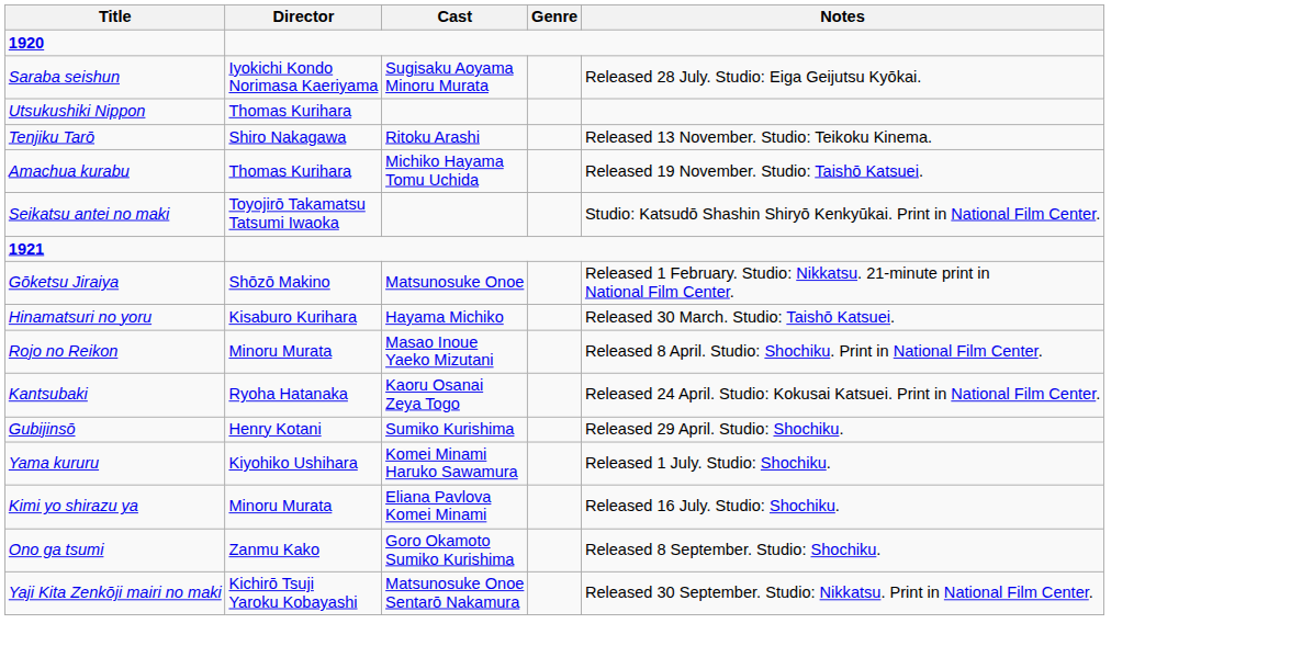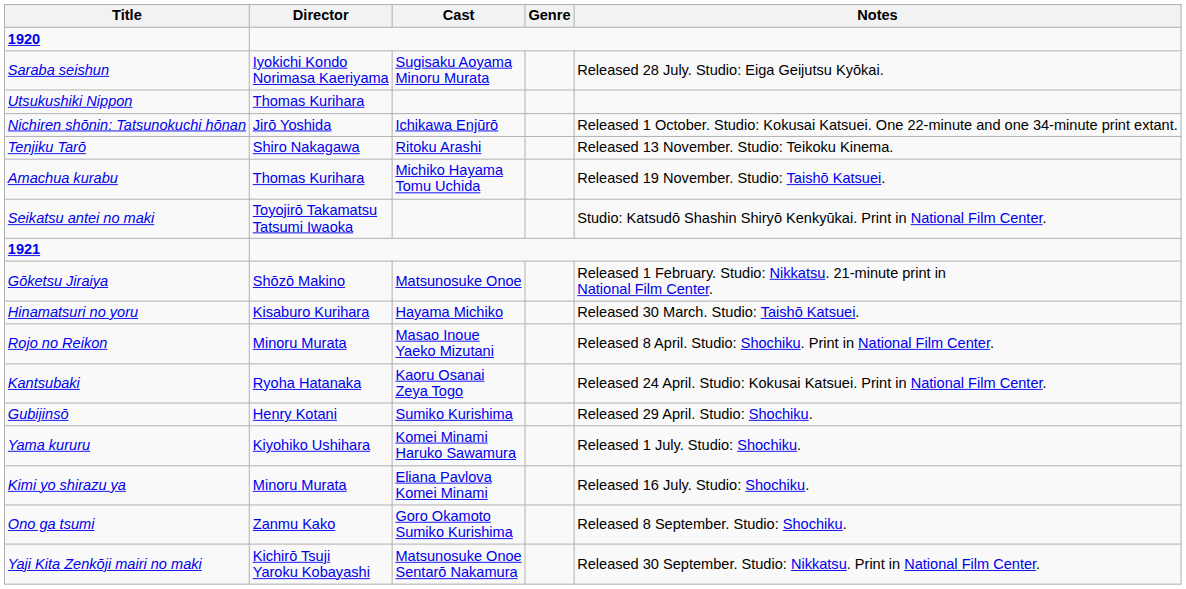 <table class="wikitable">
 <tr>
 <th>Title</th>
 <th>Director</th>
 <th>Cast</th>
 <th>Genre</th>
 <th>Notes</th>
 </tr>
 <tr>
 <td><strong><a href='#'>1920</a></strong></td>
 </tr>
 <tr>
 <td><em><a href='#'>Saraba seishun</a></em></td>
 <td><a href='#'>Iyokichi Kondo</a><br><a href='#'>Norimasa Kaeriyama</a></td>
 <td><a href='#'>Sugisaku Aoyama</a><br><a href='#'>Minoru Murata</a></td>
 <td></td>
 <td>Released 28 July. Studio: Eiga Geijutsu Kyōkai.</td>
 </tr>
 <tr>
 <td><em><a href='#'>Utsukushiki Nippon</a></em></td>
 <td><a href='#'>Thomas Kurihara</a></td>
 <td></td>
 <td></td>
 <td></td>
+</tr>
+<tr>
+<td><em><a href='#'>Nichiren shōnin: Tatsunokuchi hōnan</a></em></td>
+<td><a href='#'>Jirō Yoshida</a></td>
+<td><a href='#'>Ichikawa Enjūrō</a></td>
+<td></td>
+<td>Released 1 October. Studio: Kokusai Katsuei. One 22-minute and one 34-minute print extant.</td>
 </tr>
 <tr>
 <td><em><a href='#'>Tenjiku Tarō</a></em></td>
 <td><a href='#'>Shiro Nakagawa</a></td>
 <td><a href='#'>Ritoku Arashi</a></td>
 <td></td>
 <td>Released 13 November. Studio: Teikoku Kinema.</td>
 </tr>
 <tr>
 <td><em><a href='#'>Amachua kurabu</a></em></td>
 <td><a href='#'>Thomas Kurihara</a></td>
 <td><a href='#'>Michiko Hayama</a><br><a href='#'>Tomu Uchida</a></td>
 <td></td>
 <td>Released 19 November. Studio: <a href='#'>Taishō Katsuei</a>.</td>
 </tr>
 <tr>
 <td><em><a href='#'>Seikatsu antei no maki</a></em></td>
 <td><a href='#'>Toyojirō Takamatsu</a><br><a href='#'>Tatsumi Iwaoka</a></td>
 <td></td>
 <td></td>
 <td>Studio: Katsudō Shashin Shiryō Kenkyūkai. Print in <a href='#'>National Film Center</a>.</td>
 </tr>
 <tr>
 <td><strong><a href='#'>1921</a></strong></td>
 </tr>
 <tr>
 <td><em><a href='#'> Gōketsu Jiraiya</a></em></td>
 <td><a href='#'>Shōzō Makino</a></td>
 <td><a href='#'>Matsunosuke Onoe</a></td>
 <td></td>
 <td>Released 1 February. Studio: <a href='#'>Nikkatsu</a>. 21-minute print in<br><a href='#'>National Film Center</a>.</td>
 </tr>
 <tr>
 <td><em><a href='#'>Hinamatsuri no yoru</a></em></td>
 <td><a href='#'>Kisaburo Kurihara</a></td>
 <td><a href='#'>Hayama Michiko</a></td>
 <td></td>
 <td>Released 30 March. Studio: <a href='#'>Taishō Katsuei</a>.</td>
 </tr>
 <tr>
 <td><em><a href='#'>Rojo no Reikon</a></em></td>
 <td><a href='#'>Minoru Murata</a></td>
 <td><a href='#'>Masao Inoue</a><br><a href='#'>Yaeko Mizutani</a></td>
 <td></td>
 <td>Released 8 April. Studio: <a href='#'>Shochiku</a>. Print in <a href='#'>National Film Center</a>.</td>
 </tr>
 <tr>
 <td><em><a href='#'>Kantsubaki</a></em></td>
 <td><a href='#'>Ryoha Hatanaka</a></td>
 <td><a href='#'>Kaoru Osanai</a><br><a href='#'>Zeya Togo</a></td>
 <td></td>
 <td>Released 24 April. Studio: Kokusai Katsuei. Print in <a href='#'>National Film Center</a>.</td>
 </tr>
 <tr>
 <td><em><a href='#'>Gubijinsō</a></em></td>
 <td><a href='#'>Henry Kotani</a></td>
 <td><a href='#'>Sumiko Kurishima</a></td>
 <td></td>
 <td>Released 29 April. Studio: <a href='#'>Shochiku</a>.</td>
 </tr>
 <tr>
 <td><em><a href='#'>Yama kururu</a></em></td>
 <td><a href='#'>Kiyohiko Ushihara</a></td>
 <td><a href='#'>Komei Minami</a><br><a href='#'>Haruko Sawamura</a></td>
 <td></td>
 <td>Released 1 July. Studio: <a href='#'>Shochiku</a>.</td>
 </tr>
 <tr>
 <td><em><a href='#'>Kimi yo shirazu ya</a></em></td>
 <td><a href='#'>Minoru Murata</a></td>
 <td><a href='#'>Eliana Pavlova</a><br><a href='#'>Komei Minami</a></td>
 <td></td>
 <td>Released 16 July. Studio: <a href='#'>Shochiku</a>.</td>
 </tr>
 <tr>
 <td><em><a href='#'>Ono ga tsumi</a></em></td>
 <td><a href='#'>Zanmu Kako</a></td>
 <td><a href='#'>Goro Okamoto</a><br><a href='#'>Sumiko Kurishima</a></td>
 <td></td>
 <td>Released 8 September. Studio: <a href='#'>Shochiku</a>.</td>
 </tr>
 <tr>
 <td><em><a href='#'>Yaji Kita Zenkōji mairi no maki</a></em></td>
 <td><a href='#'>Kichirō Tsuji</a><br><a href='#'>Yaroku Kobayashi</a></td>
 <td><a href='#'>Matsunosuke Onoe</a><br><a href='#'>Sentarō Nakamura</a></td>
 <td></td>
 <td>Released 30 September. Studio: <a href='#'>Nikkatsu</a>. Print in <a href='#'>National Film Center</a>.</td>
 </tr>
 </table>
